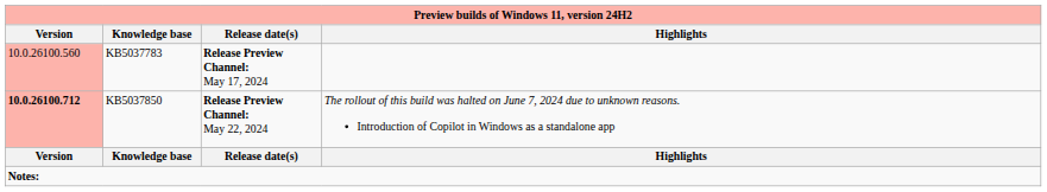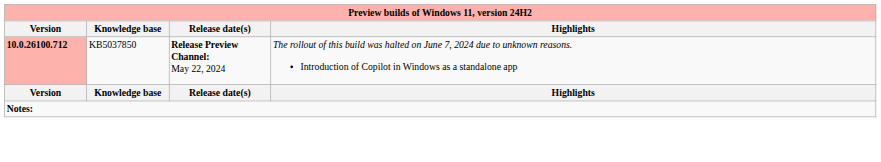 <table class="wikitable mw-collapsible mw-collapsed" style=width:100%;font-size:88%>
 <tr>
 <th colspan=4 style=background:#fdb3ab>Preview builds of Windows 11, version 24H2</th>
 </tr>
 <tr>
 <th scope=col style=width:8em>Version</th>
 <th scope=col style=width:8em>Knowledge base</th>
 <th scope=col style=width:10em>Release date(s)</th>
 <th scope=col>Highlights</th>
-</tr>
-<tr valign=top>
-<td style=background:#fdb3ab>10.0.26100.560<br></td>
-<td>KB5037783</td>
-<td><strong>Release Preview Channel:</strong><br>May 17, 2024</td>
-<td></td>
 </tr>
 <tr valign=top>
 <td style=background:#fdb3ab><strong>10.0.26100.712<br></strong></td>
 <td>KB5037850</td>
 <td><strong>Release Preview Channel:</strong><br>May 22, 2024</td>
 <td><em>The rollout of this build was halted on June 7, 2024 due to unknown reasons.</em><br><ul><li>Introduction of Copilot in Windows as a standalone app</li></ul></td>
 </tr>
 <tr>
 <th>Version</th>
 <th>Knowledge base</th>
 <th>Release date(s)</th>
 <th>Highlights</th>
 </tr>
 <tr>
 <td class="wikitable mw-collapsible" colspan=4 style=text-align:left><strong>Notes:</strong></td>
 </tr>
 </table>
